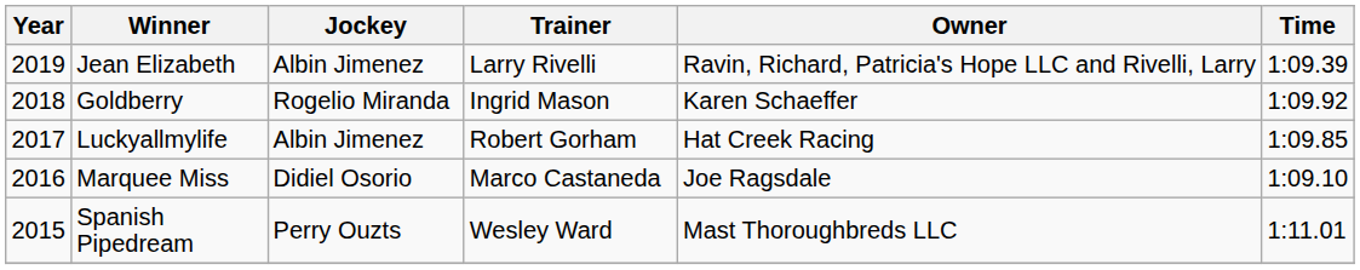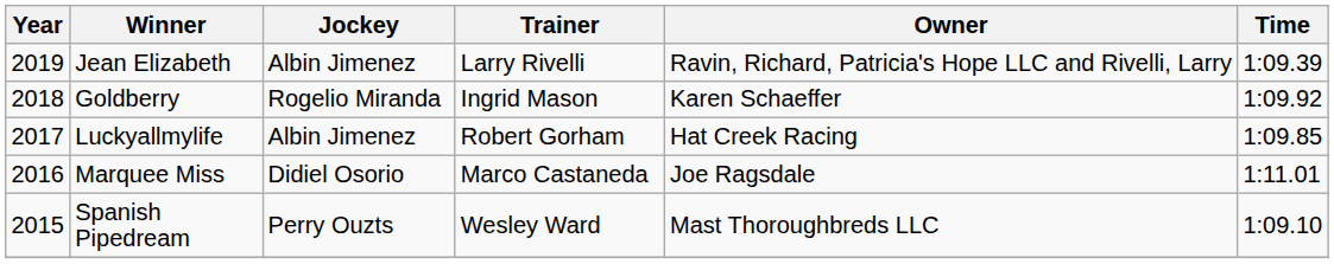 <table class="wikitable sortable" style="font-size:90%">
 <tr>
 <th style="width:30px">Year<br></th>
 <th style="width:110px">Winner<br></th>
 <th style="width:110px">Jockey<br></th>
 <th style="width:120px">Trainer<br></th>
 <th>Owner<br></th>
 <th style="width:25px">Time<br></th>
 </tr>
 <tr>
 <td align=center>2019</td>
 <td>Jean Elizabeth</td>
 <td>Albin Jimenez</td>
 <td>Larry Rivelli</td>
 <td>Ravin, Richard, Patricia's Hope LLC and Rivelli, Larry</td>
 <td>1:09.39</td>
 </tr>
 <tr>
 <td align=center>2018</td>
 <td>Goldberry</td>
 <td>Rogelio Miranda</td>
 <td>Ingrid Mason</td>
 <td>Karen Schaeffer</td>
 <td>1:09.92</td>
 </tr>
 <tr>
 <td align=center>2017</td>
 <td>Luckyallmylife</td>
 <td>Albin Jimenez</td>
 <td>Robert Gorham</td>
 <td>Hat Creek Racing</td>
 <td>1:09.85</td>
 </tr>
 <tr>
 <td align=center>2016</td>
 <td>Marquee Miss</td>
 <td>Didiel Osorio</td>
 <td>Marco Castaneda</td>
 <td>Joe Ragsdale</td>
-<td>1:09.10</td>
+<td>1:11.01</td>
 </tr>
 <tr>
 <td align=center>2015</td>
 <td>Spanish Pipedream</td>
 <td>Perry Ouzts</td>
 <td>Wesley Ward</td>
 <td>Mast Thoroughbreds LLC</td>
-<td>1:11.01</td>
+<td>1:09.10</td>
 </tr>
 <tr>
 </tr>
 </table>
